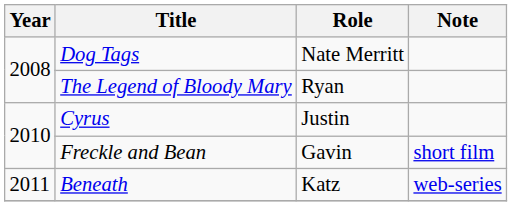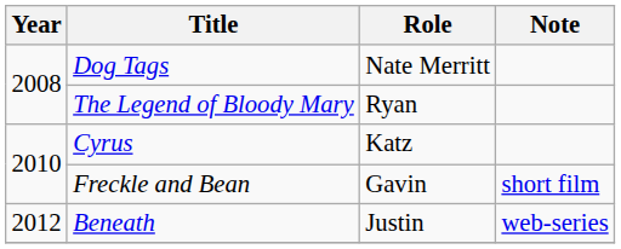 <table - class="wikitable">
 <tr>
 <th>Year</th>
 <th>Title</th>
 <th>Role</th>
 <th>Note</th>
 </tr>
 <tr>
 <td rowspan="2">2008</td>
 <td><em><a href='#'>Dog Tags</a></em></td>
 <td>Nate Merritt</td>
 <td></td>
 </tr>
 <tr>
 <td><em><a href='#'>The Legend of Bloody Mary</a></em></td>
 <td>Ryan</td>
 <td></td>
 </tr>
 <tr>
 <td rowspan="2">2010</td>
 <td><em><a href='#'>Cyrus</a></em></td>
-<td>Justin</td>
+<td>Katz</td>
 <td></td>
 </tr>
 <tr>
 <td><em>Freckle and Bean</em></td>
 <td>Gavin</td>
 <td><a href='#'>short film</a></td>
 </tr>
 <tr>
-<td>2011</td>
+<td>2012</td>
 <td><em><a href='#'>Beneath</a></em></td>
-<td>Katz</td>
+<td>Justin</td>
 <td><a href='#'>web-series</a></td>
 </tr>
 <tr>
 </tr>
 </table>
